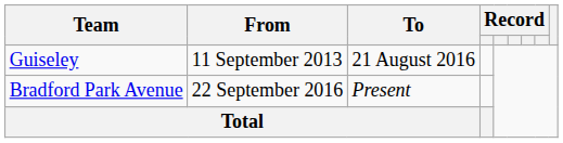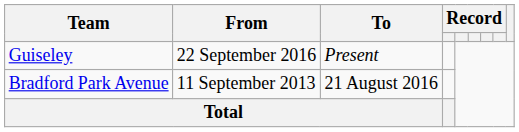 <table class=wikitable style="text-align: center">
 <tr>
 <th rowspan=2>Team</th>
 <th rowspan=2>From</th>
 <th rowspan=2>To</th>
 <th colspan=5>Record</th>
 <th rowspan=2></th>
 </tr>
 <tr>
 <th></th>
 <th></th>
 <th></th>
 <th></th>
 <th></th>
 </tr>
 <tr>
 <td align=left><a href='#'>Guiseley</a></td>
-<td align=left>11 September 2013</td>
-<td align=left>21 August 2016<br></td>
+<td align=left>22 September 2016</td>
+<td align=left><em>Present</em><br></td>
 <td></td>
 </tr>
 <tr>
 <td align=left><a href='#'>Bradford Park Avenue</a></td>
-<td align=left>22 September 2016</td>
-<td align=left><em>Present</em><br></td>
+<td align=left>11 September 2013</td>
+<td align=left>21 August 2016<br></td>
 <td></td>
 </tr>
 <tr>
 <th colspan=3>Total<br></th>
 <th></th>
 </tr>
 </table>
